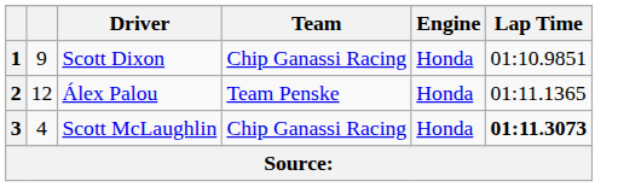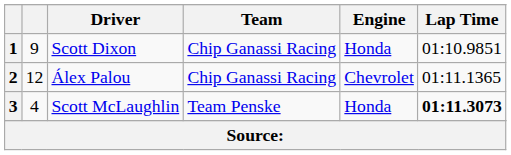 <table class="wikitable" style="font-size:95%;">
 <tr>
 </tr>
 <tr>
 <th></th>
 <th></th>
 <th>Driver</th>
 <th>Team</th>
 <th>Engine</th>
 <th>Lap Time</th>
 </tr>
 <tr>
 <th>1</th>
 <td align="center">9</td>
 <td> <a href='#'>Scott Dixon</a> <strong></strong></td>
 <td><a href='#'>Chip Ganassi Racing</a></td>
 <td><a href='#'>Honda</a></td>
 <td>01:10.9851</td>
 </tr>
 <tr>
 <th>2</th>
 <td align="center">12</td>
 <td> <a href='#'>Álex Palou</a> <strong></strong></td>
-<td><a href='#'>Team Penske</a></td>
-<td><a href='#'>Honda</a></td>
+<td><a href='#'>Chip Ganassi Racing</a></td>
+<td><a href='#'>Chevrolet</a></td>
 <td>01:11.1365</td>
 </tr>
 <tr>
 <th>3</th>
 <td align="center">4</td>
 <td> <a href='#'>Scott McLaughlin</a></td>
-<td><a href='#'>Chip Ganassi Racing</a></td>
+<td><a href='#'>Team Penske</a></td>
 <td><a href='#'>Honda</a></td>
 <td><strong>01:11.3073</strong></td>
 </tr>
 <tr>
 </tr>
 <tr class="sortbottom">
 <th colspan="6">Source:</th>
 </tr>
 </table>
